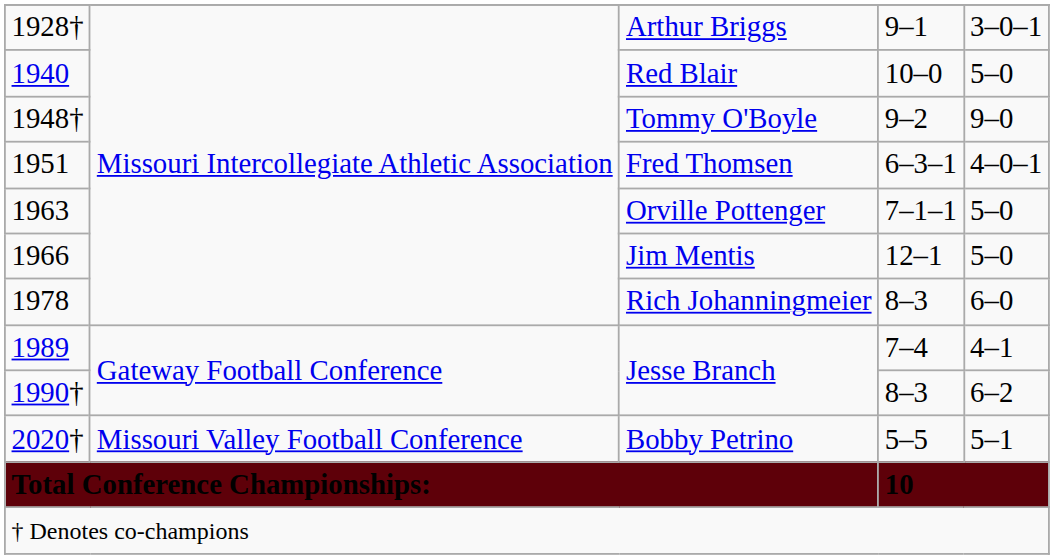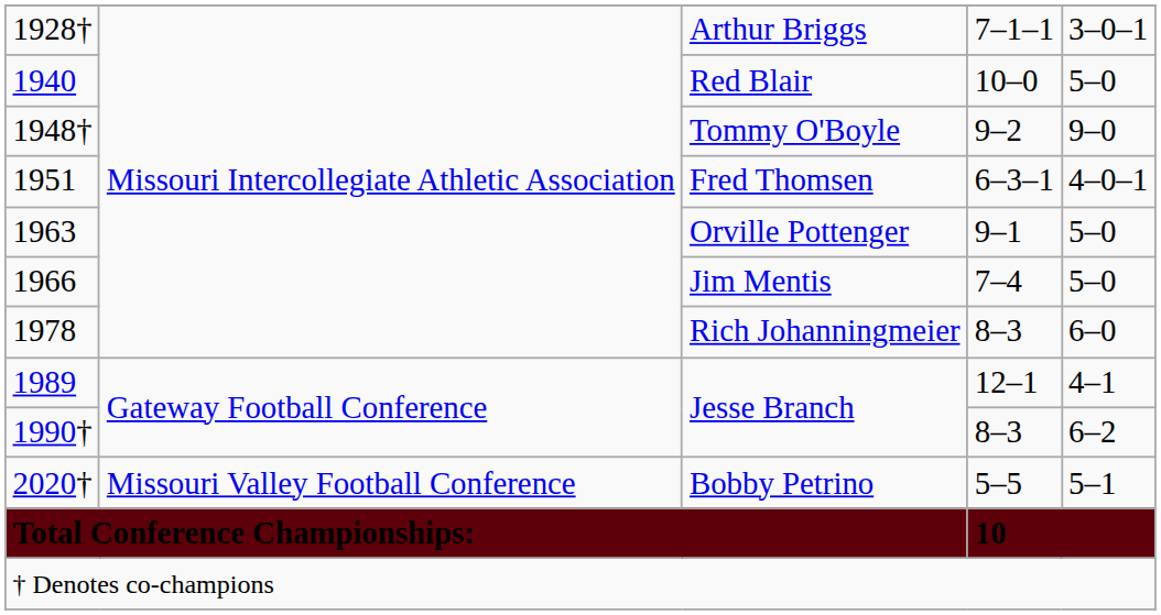 <table class="wikitable">
 <tr>
 </tr>
 <tr>
 <td>1928†</td>
 <td rowspan="7"><a href='#'>Missouri Intercollegiate Athletic Association</a></td>
 <td><a href='#'>Arthur Briggs</a></td>
-<td>9–1</td>
+<td>7–1–1</td>
 <td>3–0–1</td>
 </tr>
 <tr>
 <td><a href='#'>1940</a></td>
 <td><a href='#'>Red Blair</a></td>
 <td>10–0</td>
 <td>5–0</td>
 </tr>
 <tr>
 <td>1948†</td>
 <td><a href='#'>Tommy O'Boyle</a></td>
 <td>9–2</td>
 <td>9–0</td>
 </tr>
 <tr>
 <td>1951</td>
 <td><a href='#'>Fred Thomsen</a></td>
 <td>6–3–1</td>
 <td>4–0–1</td>
 </tr>
 <tr>
 <td>1963</td>
 <td><a href='#'>Orville Pottenger</a></td>
-<td>7–1–1</td>
+<td>9–1</td>
 <td>5–0</td>
 </tr>
 <tr>
 <td>1966</td>
 <td><a href='#'>Jim Mentis</a></td>
-<td>12–1</td>
+<td>7–4</td>
 <td>5–0</td>
 </tr>
 <tr>
 <td>1978</td>
 <td><a href='#'>Rich Johanningmeier</a></td>
 <td>8–3</td>
 <td>6–0</td>
 </tr>
 <tr>
 <td><a href='#'>1989</a></td>
 <td rowspan="2"><a href='#'>Gateway Football Conference</a></td>
 <td rowspan="2"><a href='#'>Jesse Branch</a></td>
-<td>7–4</td>
+<td>12–1</td>
 <td>4–1</td>
 </tr>
 <tr>
 <td><a href='#'>1990</a>†</td>
 <td>8–3</td>
 <td>6–2</td>
 </tr>
 <tr>
 <td><a href='#'>2020</a>†</td>
 <td><a href='#'>Missouri Valley Football Conference</a></td>
 <td><a href='#'>Bobby Petrino</a></td>
 <td>5–5</td>
 <td>5–1</td>
 </tr>
 <tr style="background:#5e0009;">
 <td colspan="3"><span><strong>Total Conference Championships:</strong></span></td>
 <td colspan="2"><span><strong>10</strong></span></td>
 </tr>
 <tr>
 <td colspan=7><small>† Denotes co-champions</small></td>
 </tr>
 </table>
